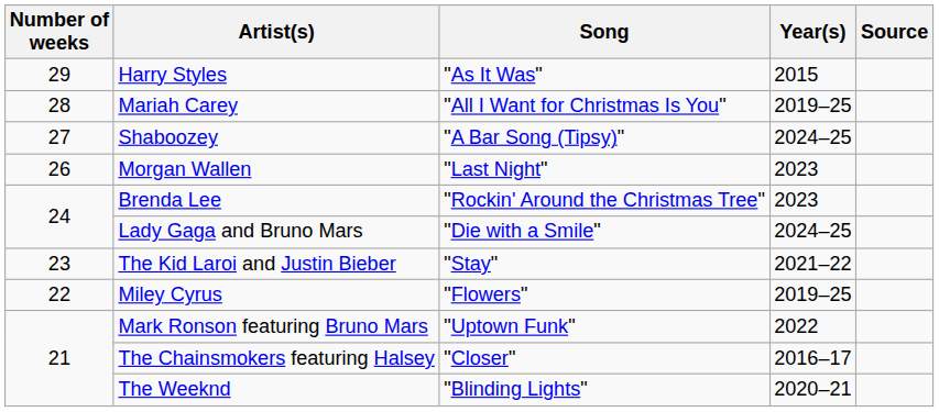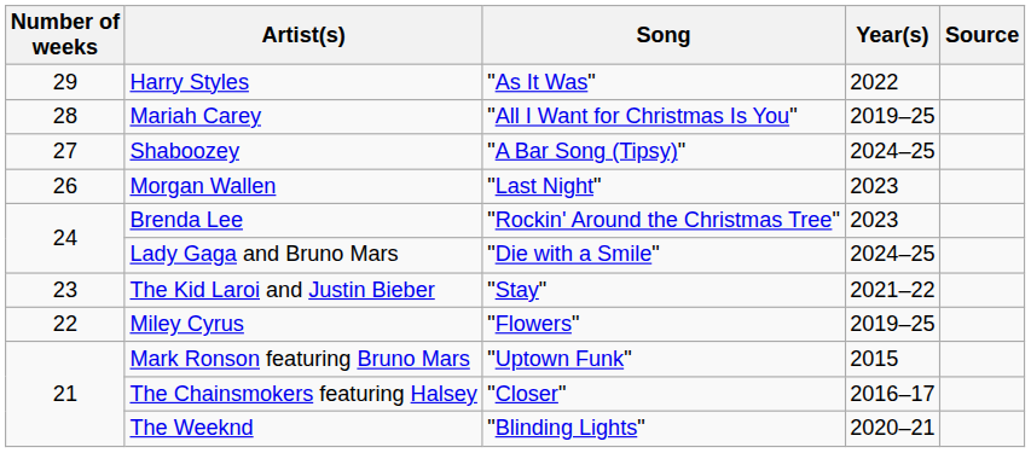 <table class="wikitable">
 <tr>
 <th>Number of <br> weeks</th>
 <th>Artist(s)</th>
 <th>Song</th>
 <th>Year(s)</th>
 <th>Source</th>
 </tr>
 <tr>
 <td style="text-align:center;">29</td>
 <td><a href='#'>Harry Styles</a></td>
 <td>"<a href='#'>As It Was</a>"</td>
-<td>2015</td>
+<td>2022</td>
 <td style="text-align:center;"></td>
 </tr>
 <tr>
 <td style="text-align:center;">28</td>
 <td><a href='#'>Mariah Carey</a></td>
 <td>"<a href='#'>All I Want for Christmas Is You</a>"</td>
 <td>2019–25</td>
 <td></td>
 </tr>
 <tr>
 <td style="text-align:center;">27</td>
 <td><a href='#'>Shaboozey</a></td>
 <td>"<a href='#'>A Bar Song (Tipsy)</a>"</td>
 <td>2024–25</td>
 <td></td>
 </tr>
 <tr>
 <td style="text-align:center;">26</td>
 <td><a href='#'>Morgan Wallen</a></td>
 <td>"<a href='#'>Last Night</a>"</td>
 <td>2023</td>
 <td></td>
 </tr>
 <tr>
 <td style="text-align:center;" rowspan=2>24</td>
 <td><a href='#'>Brenda Lee</a></td>
 <td>"<a href='#'>Rockin' Around the Christmas Tree</a>"</td>
 <td>2023</td>
 <td></td>
 </tr>
 <tr>
 <td><a href='#'>Lady Gaga</a> and Bruno Mars</td>
 <td>"<a href='#'>Die with a Smile</a>"</td>
 <td>2024–25</td>
 <td></td>
 </tr>
 <tr>
 <td style="text-align:center;">23</td>
 <td><a href='#'>The Kid Laroi</a> and <a href='#'>Justin Bieber</a></td>
 <td>"<a href='#'>Stay</a>"</td>
 <td>2021–22</td>
 <td style="text-align:center;"></td>
 </tr>
 <tr>
 <td style="text-align:center;">22</td>
 <td><a href='#'>Miley Cyrus</a></td>
 <td>"<a href='#'>Flowers</a>"</td>
 <td>2019–25</td>
 <td></td>
 </tr>
 <tr>
 <td style="text-align:center;" rowspan=3>21</td>
 <td><a href='#'>Mark Ronson</a> featuring <a href='#'>Bruno Mars</a></td>
 <td>"<a href='#'>Uptown Funk</a>"</td>
-<td>2022</td>
+<td>2015</td>
 <td></td>
 </tr>
 <tr>
 <td><a href='#'>The Chainsmokers</a> featuring <a href='#'>Halsey</a></td>
 <td>"<a href='#'>Closer</a>"</td>
 <td>2016–17</td>
 <td></td>
 </tr>
 <tr>
 <td><a href='#'>The Weeknd</a></td>
 <td>"<a href='#'>Blinding Lights</a>"</td>
 <td>2020–21</td>
 <td></td>
 </tr>
 </table>
